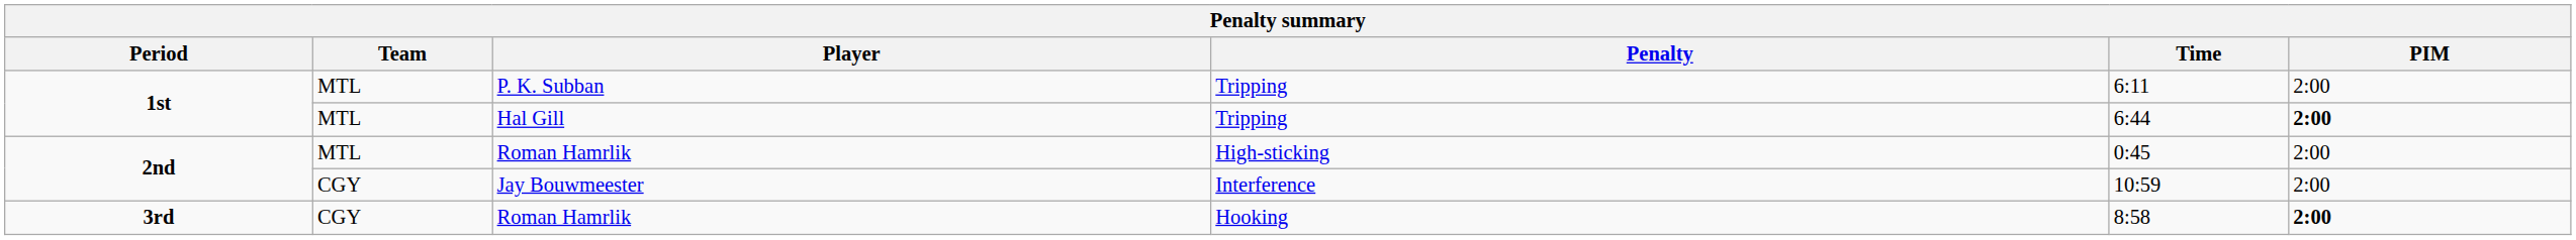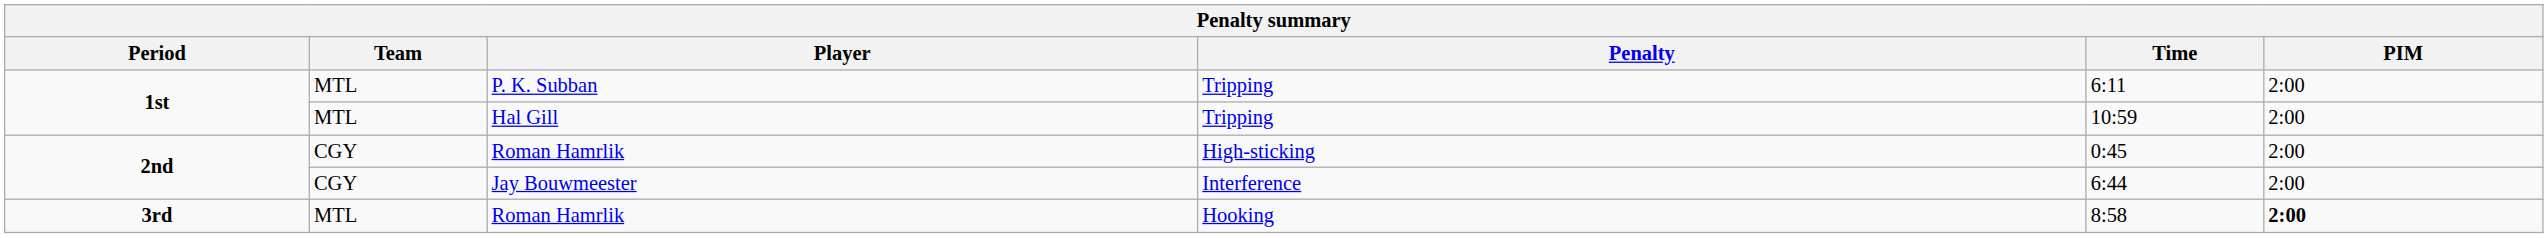 <table style="width:100%;" class="wikitable">
 <tr>
 <th colspan=6>Penalty summary</th>
 </tr>
 <tr>
 <th style="width:12%;">Period</th>
 <th style="width:7%;">Team</th>
 <th style="width:28%;">Player</th>
 <th style="width:35%;"><a href='#'>Penalty</a></th>
 <th style="width:7%;">Time</th>
 <th style="width:11%;">PIM</th>
 </tr>
 <tr>
 <td rowspan="2" align=center><strong>1st</strong></td>
 <td>MTL</td>
 <td><a href='#'>P. K. Subban</a></td>
 <td><a href='#'>Tripping</a></td>
 <td>6:11</td>
 <td>2:00</td>
 </tr>
 <tr>
 <td>MTL</td>
 <td><a href='#'>Hal Gill</a></td>
 <td><a href='#'>Tripping</a></td>
-<td>6:44</td>
-<td><strong>2:00</strong></td>
+<td>10:59</td>
+<td>2:00</td>
 </tr>
 <tr>
 <td rowspan="2" align=center><strong>2nd</strong></td>
-<td>MTL</td>
+<td>CGY</td>
 <td><a href='#'>Roman Hamrlik</a></td>
 <td><a href='#'>High-sticking</a></td>
 <td>0:45</td>
 <td>2:00</td>
 </tr>
 <tr>
 <td>CGY</td>
 <td><a href='#'>Jay Bouwmeester</a></td>
 <td><a href='#'>Interference</a></td>
-<td>10:59</td>
+<td>6:44</td>
 <td>2:00</td>
 </tr>
 <tr>
 <td align=center><strong>3rd</strong></td>
-<td>CGY</td>
+<td>MTL</td>
 <td><a href='#'>Roman Hamrlik</a></td>
 <td><a href='#'>Hooking</a></td>
 <td>8:58</td>
 <td><strong>2:00</strong></td>
 </tr>
 </table>
